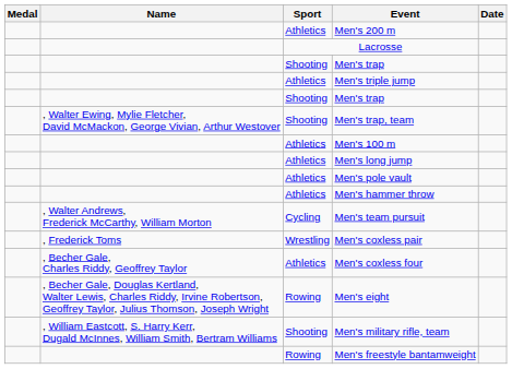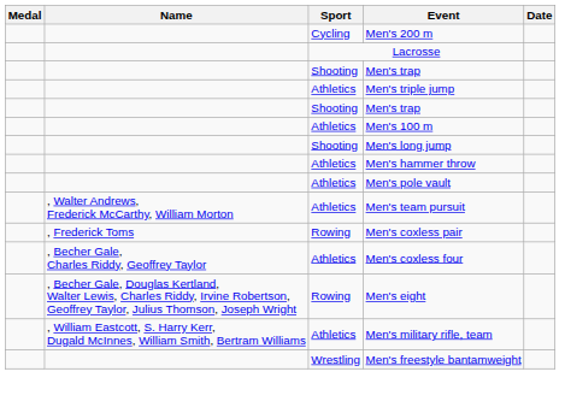 <table class="wikitable sortable" style="font-size:90%">
 <tr>
 <th>Medal</th>
 <th>Name</th>
 <th>Sport</th>
 <th>Event</th>
 <th>Date</th>
 </tr>
 <tr>
 <td></td>
 <td></td>
-<td><a href='#'>Athletics</a></td>
+<td><a href='#'>Cycling</a></td>
 <td><a href='#'>Men's 200 m</a></td>
 <td></td>
 </tr>
 <tr>
 <td></td>
 <td><br></td>
 <td align=center colspan=2><a href='#'>Lacrosse</a></td>
 <td></td>
 </tr>
 <tr>
 <td></td>
 <td></td>
 <td><a href='#'>Shooting</a></td>
 <td><a href='#'>Men's trap</a></td>
 <td></td>
 </tr>
 <tr>
 <td></td>
 <td></td>
 <td><a href='#'>Athletics</a></td>
 <td><a href='#'>Men's triple jump</a></td>
 <td></td>
 </tr>
 <tr>
 <td></td>
 <td></td>
 <td><a href='#'>Shooting</a></td>
 <td><a href='#'>Men's trap</a></td>
 <td></td>
 </tr>
 <tr>
 <td></td>
-<td>, <a href='#'>Walter Ewing</a>, <a href='#'>Mylie Fletcher</a>,<br><a href='#'>David McMackon</a>, <a href='#'>George Vivian</a>, <a href='#'>Arthur Westover</a></td>
-<td><a href='#'>Shooting</a></td>
-<td><a href='#'>Men's trap, team</a></td>
-<td></td>
-</tr>
-<tr>
-<td></td>
 <td></td>
 <td><a href='#'>Athletics</a></td>
 <td><a href='#'>Men's 100 m</a></td>
 <td></td>
 </tr>
 <tr>
 <td></td>
 <td></td>
+<td><a href='#'>Shooting</a></td>
+<td><a href='#'>Men's long jump</a></td>
+<td></td>
+</tr>
+<tr>
+<td></td>
+<td></td>
 <td><a href='#'>Athletics</a></td>
-<td><a href='#'>Men's long jump</a></td>
+<td><a href='#'>Men's hammer throw</a></td>
 <td></td>
 </tr>
 <tr>
 <td></td>
 <td></td>
 <td><a href='#'>Athletics</a></td>
 <td><a href='#'>Men's pole vault</a></td>
 <td></td>
 </tr>
 <tr>
 <td></td>
-<td></td>
+<td>, <a href='#'>Walter Andrews</a>,<br><a href='#'>Frederick McCarthy</a>, <a href='#'>William Morton</a></td>
 <td><a href='#'>Athletics</a></td>
-<td><a href='#'>Men's hammer throw</a></td>
-<td></td>
-</tr>
-<tr>
-<td></td>
-<td>, <a href='#'>Walter Andrews</a>,<br><a href='#'>Frederick McCarthy</a>, <a href='#'>William Morton</a></td>
-<td><a href='#'>Cycling</a></td>
 <td><a href='#'>Men's team pursuit</a></td>
 <td></td>
 </tr>
 <tr>
 <td></td>
 <td>, <a href='#'>Frederick Toms</a></td>
-<td><a href='#'>Wrestling</a></td>
+<td><a href='#'>Rowing</a></td>
 <td><a href='#'>Men's coxless pair</a></td>
 <td></td>
 </tr>
 <tr>
 <td></td>
 <td>, <a href='#'>Becher Gale</a>,<br><a href='#'>Charles Riddy</a>, <a href='#'>Geoffrey Taylor</a></td>
 <td><a href='#'>Athletics</a></td>
 <td><a href='#'>Men's coxless four</a></td>
 <td></td>
 </tr>
 <tr>
 <td></td>
 <td>, <a href='#'>Becher Gale</a>, <a href='#'>Douglas Kertland</a>,<br><a href='#'>Walter Lewis</a>, <a href='#'>Charles Riddy</a>, <a href='#'>Irvine Robertson</a>,<br><a href='#'>Geoffrey Taylor</a>, <a href='#'>Julius Thomson</a>, <a href='#'>Joseph Wright</a></td>
 <td><a href='#'>Rowing</a></td>
 <td><a href='#'>Men's eight</a></td>
 <td></td>
 </tr>
 <tr>
 <td></td>
 <td>, <a href='#'>William Eastcott</a>, <a href='#'>S. Harry Kerr</a>,<br><a href='#'>Dugald McInnes</a>, <a href='#'>William Smith</a>, <a href='#'>Bertram Williams</a></td>
-<td><a href='#'>Shooting</a></td>
+<td><a href='#'>Athletics</a></td>
 <td><a href='#'>Men's military rifle, team</a></td>
 <td></td>
 </tr>
 <tr>
 <td></td>
 <td></td>
-<td><a href='#'>Rowing</a></td>
+<td><a href='#'>Wrestling</a></td>
 <td><a href='#'>Men's freestyle bantamweight</a></td>
 <td></td>
 </tr>
 </table>
